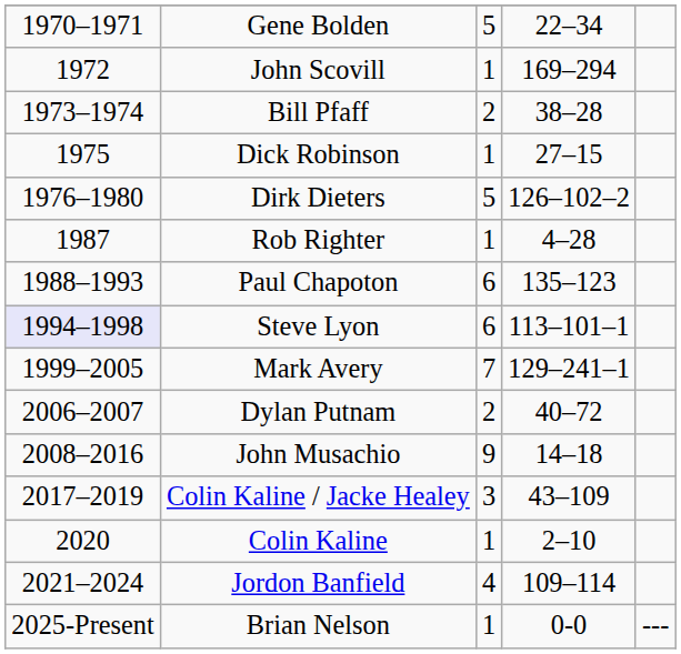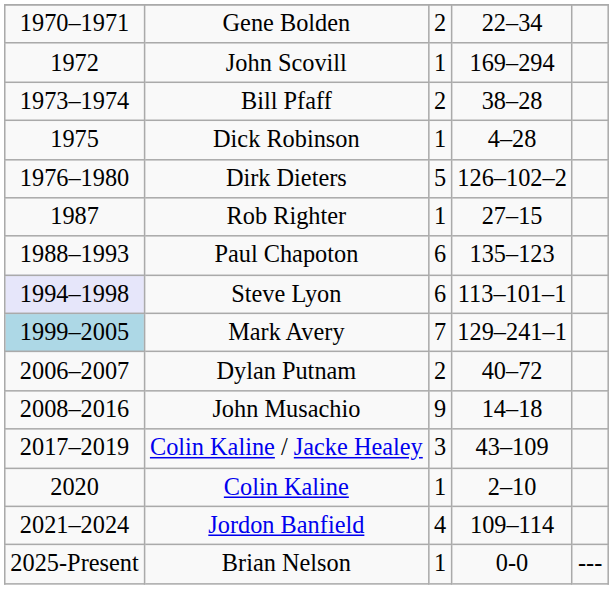 <table class="wikitable" style="text-align:center">
 <tr>
 </tr>
 <tr>
 <td>1970–1971</td>
 <td>Gene Bolden</td>
-<td>5</td>
+<td>2</td>
 <td>22–34</td>
 <td></td>
 </tr>
 <tr>
 <td>1972</td>
 <td>John Scovill</td>
 <td>1</td>
 <td>169–294</td>
 <td></td>
 </tr>
 <tr>
 <td>1973–1974</td>
 <td>Bill Pfaff</td>
 <td>2</td>
 <td>38–28</td>
 <td></td>
 </tr>
 <tr>
 <td>1975</td>
 <td>Dick Robinson</td>
 <td>1</td>
-<td>27–15</td>
+<td>4–28</td>
 <td></td>
 </tr>
 <tr>
 <td>1976–1980</td>
 <td>Dirk Dieters</td>
 <td>5</td>
 <td>126–102–2</td>
 <td></td>
 </tr>
 <tr>
 <td>1987</td>
 <td>Rob Righter</td>
 <td>1</td>
-<td>4–28</td>
+<td>27–15</td>
 <td></td>
 </tr>
 <tr>
 <td>1988–1993</td>
 <td>Paul Chapoton</td>
 <td>6</td>
 <td>135–123</td>
 <td></td>
 </tr>
 <tr>
 <td style="background: lavender;">1994–1998</td>
 <td>Steve Lyon</td>
 <td>6</td>
 <td>113–101–1</td>
 <td></td>
 </tr>
 <tr>
-<td>1999–2005</td>
+<td style="background: lightblue;">1999–2005</td>
 <td>Mark Avery</td>
 <td>7</td>
 <td>129–241–1</td>
 <td></td>
 </tr>
 <tr>
 <td>2006–2007</td>
 <td>Dylan Putnam</td>
 <td>2</td>
 <td>40–72</td>
 <td></td>
 </tr>
 <tr>
 <td>2008–2016</td>
 <td>John Musachio</td>
 <td>9</td>
 <td>14–18</td>
 <td></td>
 </tr>
 <tr>
 <td>2017–2019</td>
 <td><a href='#'>Colin Kaline</a> / <a href='#'>Jacke Healey</a></td>
 <td>3</td>
 <td>43–109</td>
 <td></td>
 </tr>
 <tr>
 <td>2020</td>
 <td><a href='#'>Colin Kaline</a></td>
 <td>1</td>
 <td>2–10</td>
 <td></td>
 </tr>
 <tr>
 <td>2021–2024</td>
 <td><a href='#'>Jordon Banfield</a></td>
 <td>4</td>
 <td>109–114</td>
 <td></td>
 </tr>
 <tr>
 <td>2025-Present</td>
 <td>Brian Nelson</td>
 <td>1</td>
 <td>0-0</td>
 <td>---<br></td>
 </tr>
 </table>
